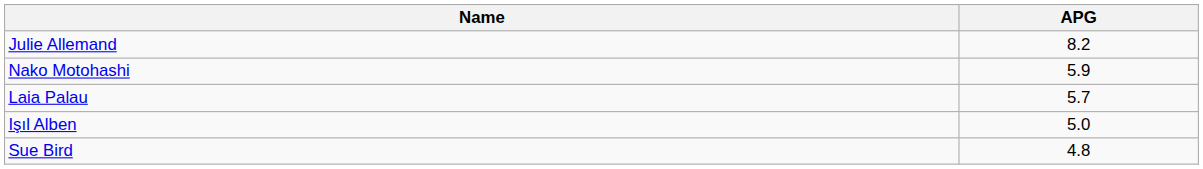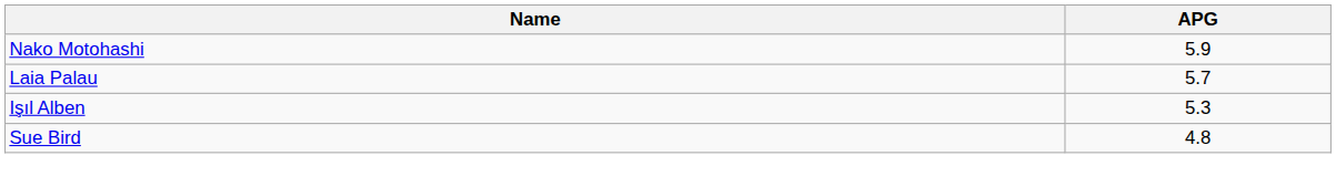 <table class=wikitable width="90%">
 <tr>
 <th width="80%">Name</th>
 <th width="20%">APG</th>
-</tr>
-<tr>
-<td> <a href='#'>Julie Allemand</a></td>
-<td align=center>8.2</td>
 </tr>
 <tr>
 <td> <a href='#'>Nako Motohashi</a></td>
 <td align=center>5.9</td>
 </tr>
 <tr>
 <td> <a href='#'>Laia Palau</a></td>
 <td align=center>5.7</td>
 </tr>
 <tr>
 <td> <a href='#'>Işıl Alben</a></td>
-<td align=center>5.0</td>
+<td align=center>5.3</td>
 </tr>
 <tr>
 <td> <a href='#'>Sue Bird</a></td>
 <td align=center>4.8</td>
 </tr>
 </table>
